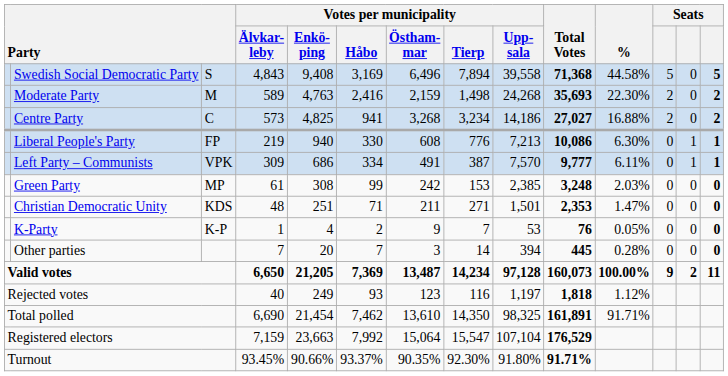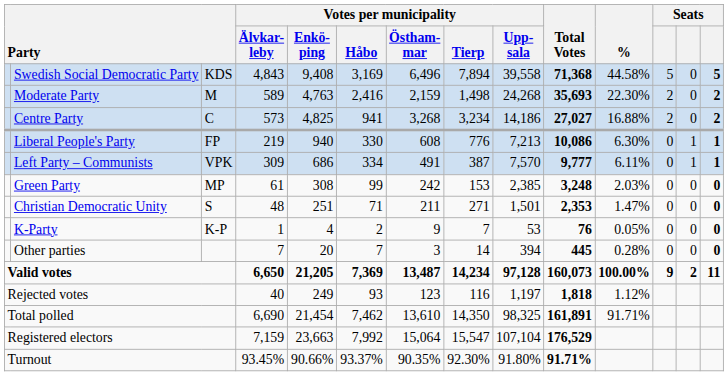 <table class="wikitable" border="1" style="text-align:right;">
 <tr>
 <th style="text-align:left;" valign=bottom rowspan=2 colspan=3>Party</th>
 <th colspan=6>Votes per municipality</th>
 <th align=center valign=bottom rowspan=2 width="50">Total Votes</th>
 <th align=center valign=bottom rowspan=2 width="50">%</th>
 <th colspan=3>Seats</th>
 </tr>
 <tr>
 <th align=center valign=bottom width="50"><a href='#'>Älvkar- leby</a></th>
 <th align=center valign=bottom width="50"><a href='#'>Enkö- ping</a></th>
 <th align=center valign=bottom width="50"><a href='#'>Håbo</a></th>
 <th align=center valign=bottom width="50"><a href='#'>Östham- mar</a></th>
 <th align=center valign=bottom width="50"><a href='#'>Tierp</a></th>
 <th align=center valign=bottom width="50"><a href='#'>Upp- sala</a></th>
 <th align=center valign=bottom width="20"><small></small></th>
 <th align=center valign=bottom width="20"><small><a href='#'></a></small></th>
 <th align=center valign=bottom width="20"><small></small></th>
 </tr>
 <tr style="background:#CEE0F2;">
 <td></td>
 <td align=left style="white-space: nowrap;"><a href='#'>Swedish Social Democratic Party</a></td>
-<td align=left>S</td>
+<td align=left>KDS</td>
 <td>4,843</td>
 <td>9,408</td>
 <td>3,169</td>
 <td>6,496</td>
 <td>7,894</td>
 <td>39,558</td>
 <td><strong>71,368</strong></td>
 <td>44.58%</td>
 <td>5</td>
 <td>0</td>
 <td><strong>5</strong></td>
 </tr>
 <tr style="background:#CEE0F2;">
 <td></td>
 <td align=left><a href='#'>Moderate Party</a></td>
 <td align=left>M</td>
 <td>589</td>
 <td>4,763</td>
 <td>2,416</td>
 <td>2,159</td>
 <td>1,498</td>
 <td>24,268</td>
 <td><strong>35,693</strong></td>
 <td>22.30%</td>
 <td>2</td>
 <td>0</td>
 <td><strong>2</strong></td>
 </tr>
 <tr style="background:#CEE0F2;">
 <td></td>
 <td align=left><a href='#'>Centre Party</a></td>
 <td align=left>C</td>
 <td>573</td>
 <td>4,825</td>
 <td>941</td>
 <td>3,268</td>
 <td>3,234</td>
 <td>14,186</td>
 <td><strong>27,027</strong></td>
 <td>16.88%</td>
 <td>2</td>
 <td>0</td>
 <td><strong>2</strong></td>
 </tr>
 <tr style="background:#CEE0F2; border-top:3px solid darkgray;">
 <td></td>
 <td align=left><a href='#'>Liberal People's Party</a></td>
 <td align=left>FP</td>
 <td>219</td>
 <td>940</td>
 <td>330</td>
 <td>608</td>
 <td>776</td>
 <td>7,213</td>
 <td><strong>10,086</strong></td>
 <td>6.30%</td>
 <td>0</td>
 <td>1</td>
 <td><strong>1</strong></td>
 </tr>
 <tr style="background:#CEE0F2;">
 <td></td>
 <td align=left><a href='#'>Left Party – Communists</a></td>
 <td align=left>VPK</td>
 <td>309</td>
 <td>686</td>
 <td>334</td>
 <td>491</td>
 <td>387</td>
 <td>7,570</td>
 <td><strong>9,777</strong></td>
 <td>6.11%</td>
 <td>0</td>
 <td>1</td>
 <td><strong>1</strong></td>
 </tr>
 <tr>
 <td></td>
 <td align=left><a href='#'>Green Party</a></td>
 <td align=left>MP</td>
 <td>61</td>
 <td>308</td>
 <td>99</td>
 <td>242</td>
 <td>153</td>
 <td>2,385</td>
 <td><strong>3,248</strong></td>
 <td>2.03%</td>
 <td>0</td>
 <td>0</td>
 <td><strong>0</strong></td>
 </tr>
 <tr>
 <td></td>
 <td align=left><a href='#'>Christian Democratic Unity</a></td>
-<td align=left>KDS</td>
+<td align=left>S</td>
 <td>48</td>
 <td>251</td>
 <td>71</td>
 <td>211</td>
 <td>271</td>
 <td>1,501</td>
 <td><strong>2,353</strong></td>
 <td>1.47%</td>
 <td>0</td>
 <td>0</td>
 <td><strong>0</strong></td>
 </tr>
 <tr>
 <td></td>
 <td align=left><a href='#'>K-Party</a></td>
 <td align=left>K-P</td>
 <td>1</td>
 <td>4</td>
 <td>2</td>
 <td>9</td>
 <td>7</td>
 <td>53</td>
 <td><strong>76</strong></td>
 <td>0.05%</td>
 <td>0</td>
 <td>0</td>
 <td><strong>0</strong></td>
 </tr>
 <tr>
 <td></td>
 <td align=left>Other parties</td>
 <td></td>
 <td>7</td>
 <td>20</td>
 <td>7</td>
 <td>3</td>
 <td>14</td>
 <td>394</td>
 <td><strong>445</strong></td>
 <td>0.28%</td>
 <td>0</td>
 <td>0</td>
 <td><strong>0</strong></td>
 </tr>
 <tr style="font-weight:bold">
 <td align=left colspan=3>Valid votes</td>
 <td>6,650</td>
 <td>21,205</td>
 <td>7,369</td>
 <td>13,487</td>
 <td>14,234</td>
 <td>97,128</td>
 <td>160,073</td>
 <td>100.00%</td>
 <td>9</td>
 <td>2</td>
 <td>11</td>
 </tr>
 <tr>
 <td align=left colspan=3>Rejected votes</td>
 <td>40</td>
 <td>249</td>
 <td>93</td>
 <td>123</td>
 <td>116</td>
 <td>1,197</td>
 <td><strong>1,818</strong></td>
 <td>1.12%</td>
 <td></td>
 <td></td>
 <td></td>
 </tr>
 <tr>
 <td align=left colspan=3>Total polled</td>
 <td>6,690</td>
 <td>21,454</td>
 <td>7,462</td>
 <td>13,610</td>
 <td>14,350</td>
 <td>98,325</td>
 <td><strong>161,891</strong></td>
 <td>91.71%</td>
 <td></td>
 <td></td>
 <td></td>
 </tr>
 <tr>
 <td align=left colspan=3>Registered electors</td>
 <td>7,159</td>
 <td>23,663</td>
 <td>7,992</td>
 <td>15,064</td>
 <td>15,547</td>
 <td>107,104</td>
 <td><strong>176,529</strong></td>
 <td></td>
 <td></td>
 <td></td>
 <td></td>
 </tr>
 <tr>
 <td align=left colspan=3>Turnout</td>
 <td>93.45%</td>
 <td>90.66%</td>
 <td>93.37%</td>
 <td>90.35%</td>
 <td>92.30%</td>
 <td>91.80%</td>
 <td><strong>91.71%</strong></td>
 <td></td>
 <td></td>
 <td></td>
 <td></td>
 </tr>
 </table>
